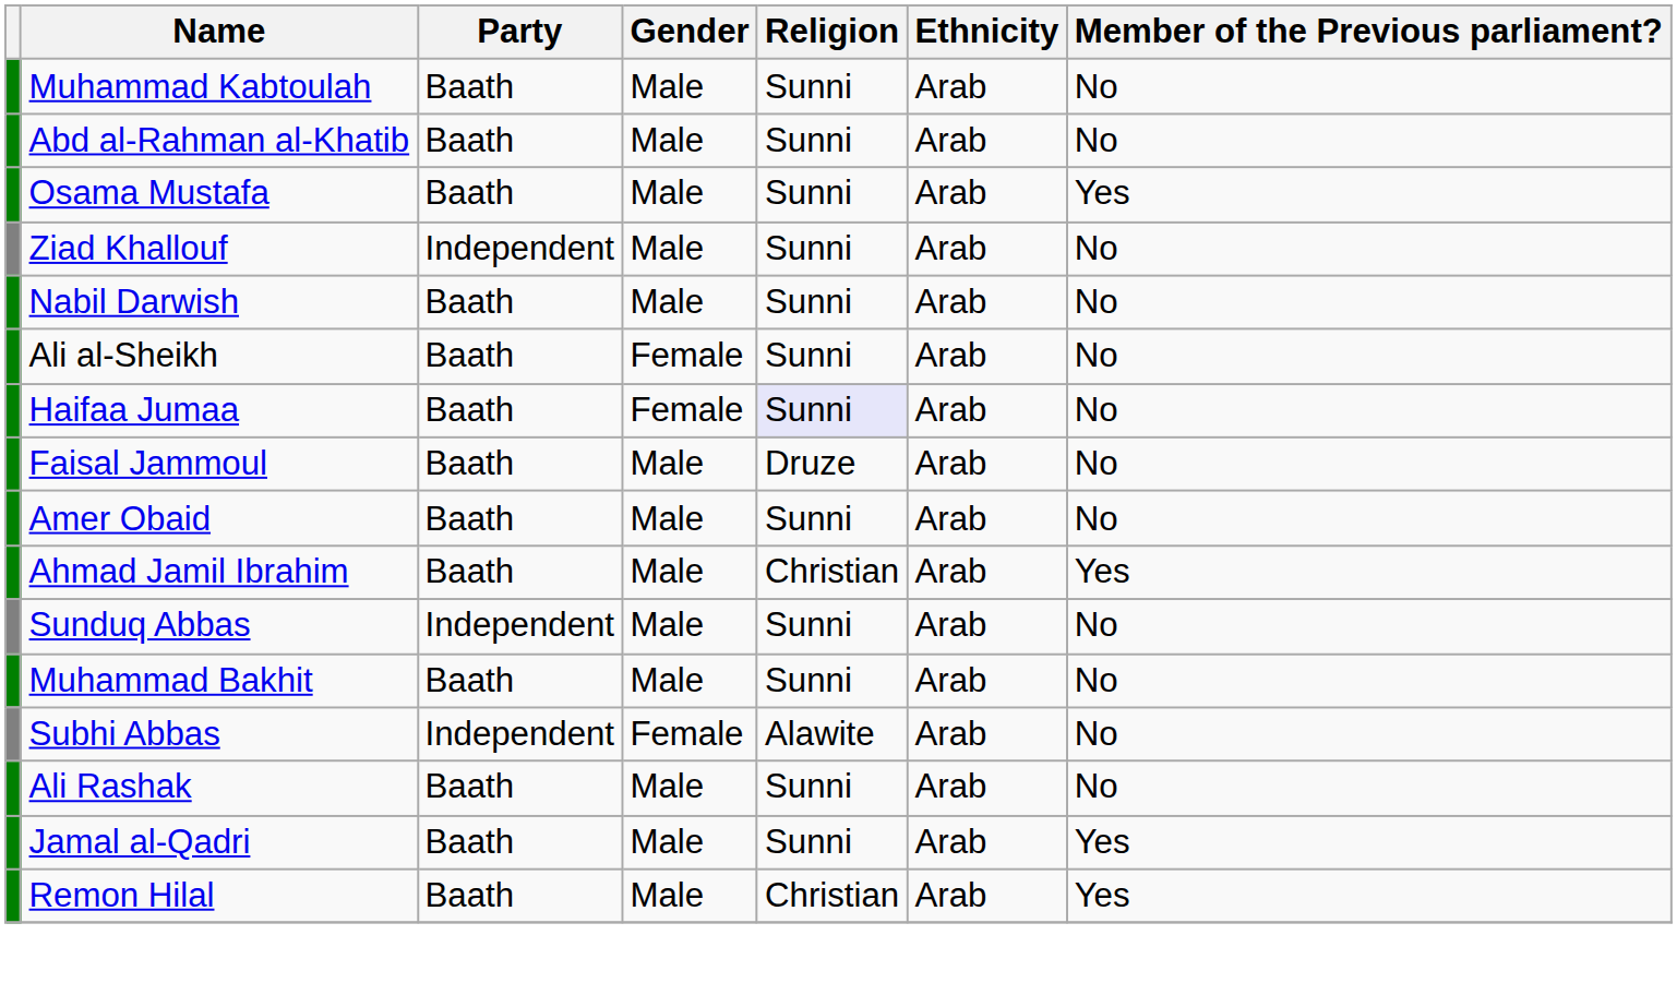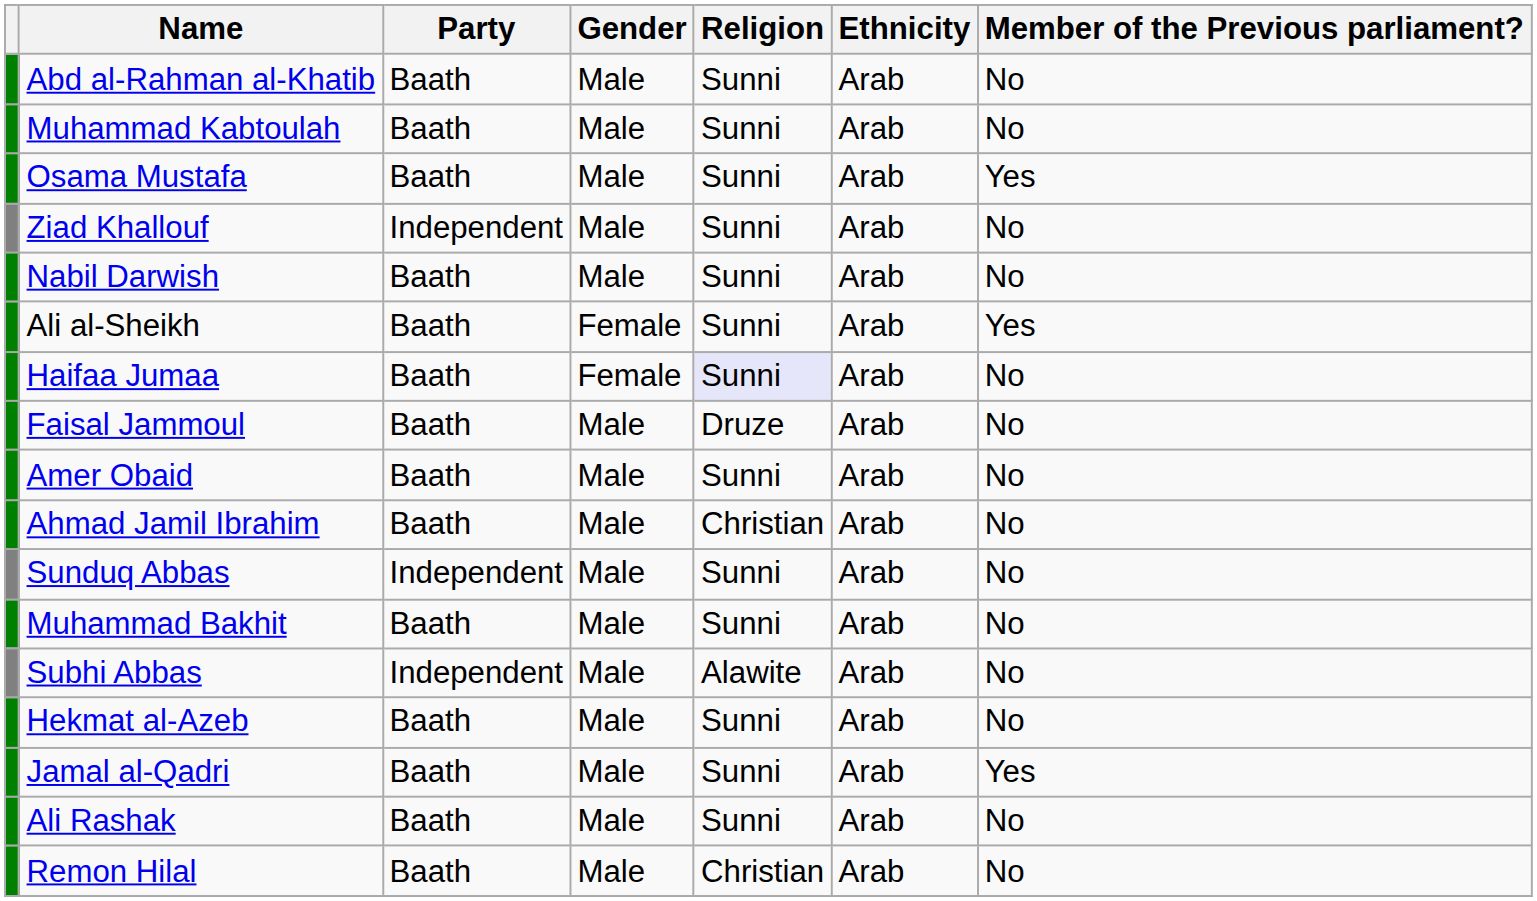 <table class="wikitable sortable">
 <tr>
 <th></th>
 <th>Name</th>
 <th>Party</th>
 <th>Gender</th>
 <th>Religion</th>
 <th>Ethnicity</th>
 <th>Member of the Previous parliament?</th>
 </tr>
 <tr>
 <td bgcolor="green"></td>
-<td><a href='#'>Muhammad Kabtoulah</a></td>
+<td><a href='#'>Abd al-Rahman al-Khatib</a></td>
 <td>Baath</td>
 <td>Male</td>
 <td>Sunni</td>
 <td>Arab</td>
 <td>No</td>
 </tr>
 <tr>
 <td bgcolor="green"></td>
-<td><a href='#'>Abd al-Rahman al-Khatib</a></td>
+<td><a href='#'>Muhammad Kabtoulah</a></td>
 <td>Baath</td>
 <td>Male</td>
 <td>Sunni</td>
 <td>Arab</td>
 <td>No</td>
 </tr>
 <tr>
 <td bgcolor="green"></td>
 <td><a href='#'>Osama Mustafa</a></td>
 <td>Baath</td>
 <td>Male</td>
 <td>Sunni</td>
 <td>Arab</td>
 <td>Yes</td>
 </tr>
 <tr>
 <td bgcolor="grey"></td>
 <td><a href='#'>Ziad Khallouf</a></td>
 <td>Independent</td>
 <td>Male</td>
 <td>Sunni</td>
 <td>Arab</td>
 <td>No</td>
 </tr>
 <tr>
 <td bgcolor="green"></td>
 <td><a href='#'>Nabil Darwish</a></td>
 <td>Baath</td>
 <td>Male</td>
 <td>Sunni</td>
 <td>Arab</td>
 <td>No</td>
 </tr>
 <tr>
 <td bgcolor="green"></td>
 <td>Ali al-Sheikh</td>
 <td>Baath</td>
 <td>Female</td>
 <td>Sunni</td>
 <td>Arab</td>
-<td>No</td>
+<td>Yes</td>
 </tr>
 <tr>
 <td bgcolor="green"></td>
 <td><a href='#'>Haifaa Jumaa</a></td>
 <td>Baath</td>
 <td>Female</td>
 <td style="background: lavender;">Sunni</td>
 <td>Arab</td>
 <td>No</td>
 </tr>
 <tr>
 <td bgcolor="green"></td>
 <td><a href='#'>Faisal Jammoul</a></td>
 <td>Baath</td>
 <td>Male</td>
 <td>Druze</td>
 <td>Arab</td>
 <td>No</td>
 </tr>
 <tr>
 <td bgcolor="green"></td>
 <td><a href='#'>Amer Obaid</a></td>
 <td>Baath</td>
 <td>Male</td>
 <td>Sunni</td>
 <td>Arab</td>
 <td>No</td>
 </tr>
 <tr>
 <td bgcolor="green"></td>
 <td><a href='#'>Ahmad Jamil Ibrahim</a></td>
 <td>Baath</td>
 <td>Male</td>
 <td>Christian</td>
 <td>Arab</td>
-<td>Yes</td>
+<td>No</td>
 </tr>
 <tr>
 <td bgcolor="grey"></td>
 <td><a href='#'>Sunduq Abbas</a></td>
 <td>Independent</td>
 <td>Male</td>
 <td>Sunni</td>
 <td>Arab</td>
 <td>No</td>
 </tr>
 <tr>
 <td bgcolor="green"></td>
 <td><a href='#'>Muhammad Bakhit</a></td>
 <td>Baath</td>
 <td>Male</td>
 <td>Sunni</td>
 <td>Arab</td>
 <td>No</td>
 </tr>
 <tr>
 <td bgcolor="grey"></td>
 <td><a href='#'>Subhi Abbas</a></td>
 <td>Independent</td>
-<td>Female</td>
+<td>Male</td>
 <td>Alawite</td>
 <td>Arab</td>
 <td>No</td>
 </tr>
 <tr>
 <td bgcolor="green"></td>
-<td><a href='#'>Ali Rashak</a></td>
+<td><a href='#'>Hekmat al-Azeb</a></td>
 <td>Baath</td>
 <td>Male</td>
 <td>Sunni</td>
 <td>Arab</td>
 <td>No</td>
 </tr>
 <tr>
 <td bgcolor="green"></td>
 <td><a href='#'>Jamal al-Qadri</a></td>
 <td>Baath</td>
 <td>Male</td>
 <td>Sunni</td>
 <td>Arab</td>
 <td>Yes</td>
 </tr>
 <tr>
 <td bgcolor="green"></td>
+<td><a href='#'>Ali Rashak</a></td>
+<td>Baath</td>
+<td>Male</td>
+<td>Sunni</td>
+<td>Arab</td>
+<td>No</td>
+</tr>
+<tr>
+<td bgcolor="green"></td>
 <td><a href='#'>Remon Hilal</a></td>
 <td>Baath</td>
 <td>Male</td>
 <td>Christian</td>
 <td>Arab</td>
-<td>Yes</td>
+<td>No</td>
 </tr>
 <tr>
 </tr>
 </table>
